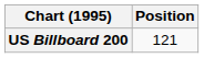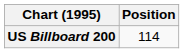 <table class="wikitable plainrowheaders" style="text-align:center">
 <tr>
 <th scope="col">Chart (1995)</th>
 <th scope="col">Position</th>
 </tr>
 <tr>
 <th scope="row">US <em>Billboard</em> 200</th>
-<td>121</td>
+<td>114</td>
 </tr>
 </table>
